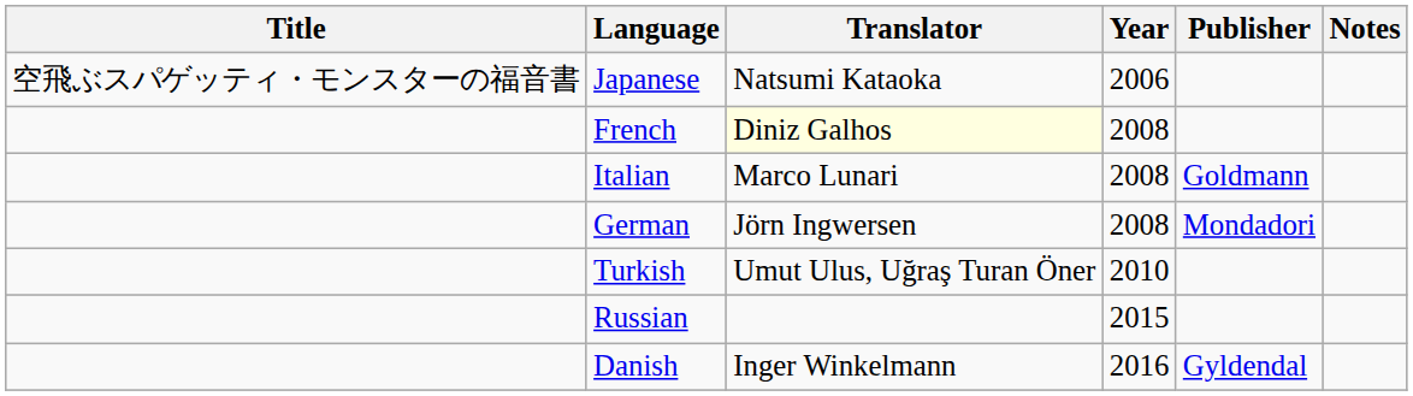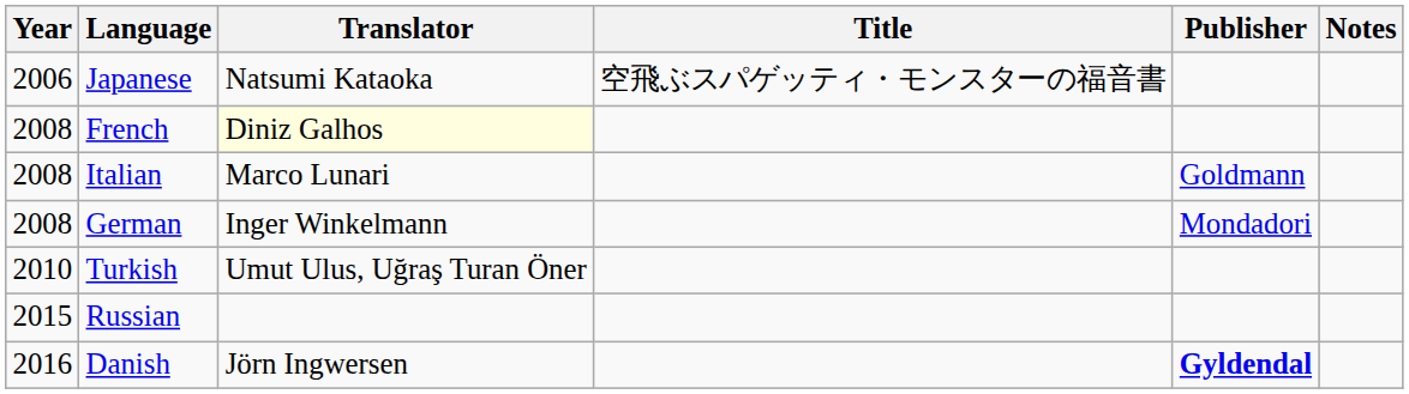 <table class="wikitable">
 <tr>
-<th>Title</th>
+<th>Year</th>
 <th>Language</th>
 <th>Translator</th>
-<th>Year</th>
+<th>Title</th>
 <th>Publisher</th>
 <th>Notes</th>
 </tr>
 <tr>
-<td>空飛ぶスパゲッティ・モンスターの福音書</td>
+<td>2006</td>
 <td><a href='#'>Japanese</a></td>
 <td>Natsumi Kataoka</td>
-<td>2006</td>
+<td>空飛ぶスパゲッティ・モンスターの福音書</td>
 <td></td>
 <td></td>
 </tr>
 <tr>
-<td></td>
+<td>2008</td>
 <td><a href='#'>French</a></td>
 <td style="background: lightyellow;">Diniz Galhos</td>
-<td>2008</td>
+<td></td>
 <td></td>
 <td></td>
 </tr>
 <tr>
-<td></td>
+<td>2008</td>
 <td><a href='#'>Italian</a></td>
 <td>Marco Lunari</td>
-<td>2008</td>
+<td></td>
 <td><a href='#'>Goldmann</a></td>
 <td></td>
 </tr>
 <tr>
+<td>2008</td>
+<td><a href='#'>German</a></td>
+<td>Inger Winkelmann</td>
 <td></td>
-<td><a href='#'>German</a></td>
-<td>Jörn Ingwersen</td>
-<td>2008</td>
 <td><a href='#'>Mondadori</a></td>
 <td></td>
 </tr>
 <tr>
-<td></td>
+<td>2010</td>
 <td><a href='#'>Turkish</a></td>
 <td>Umut Ulus, Uğraş Turan Öner</td>
-<td>2010</td>
+<td></td>
 <td></td>
 <td></td>
 </tr>
 <tr>
-<td><em></em></td>
+<td>2015</td>
 <td><a href='#'>Russian</a></td>
 <td></td>
-<td>2015</td>
+<td><em></em></td>
 <td></td>
 <td></td>
 </tr>
 <tr>
+<td>2016</td>
+<td><a href='#'>Danish</a></td>
+<td>Jörn Ingwersen</td>
 <td></td>
-<td><a href='#'>Danish</a></td>
-<td>Inger Winkelmann</td>
-<td>2016</td>
-<td><a href='#'>Gyldendal</a></td>
+<td><strong><a href='#'>Gyldendal</a></strong></td>
 <td></td>
 </tr>
 </table>
